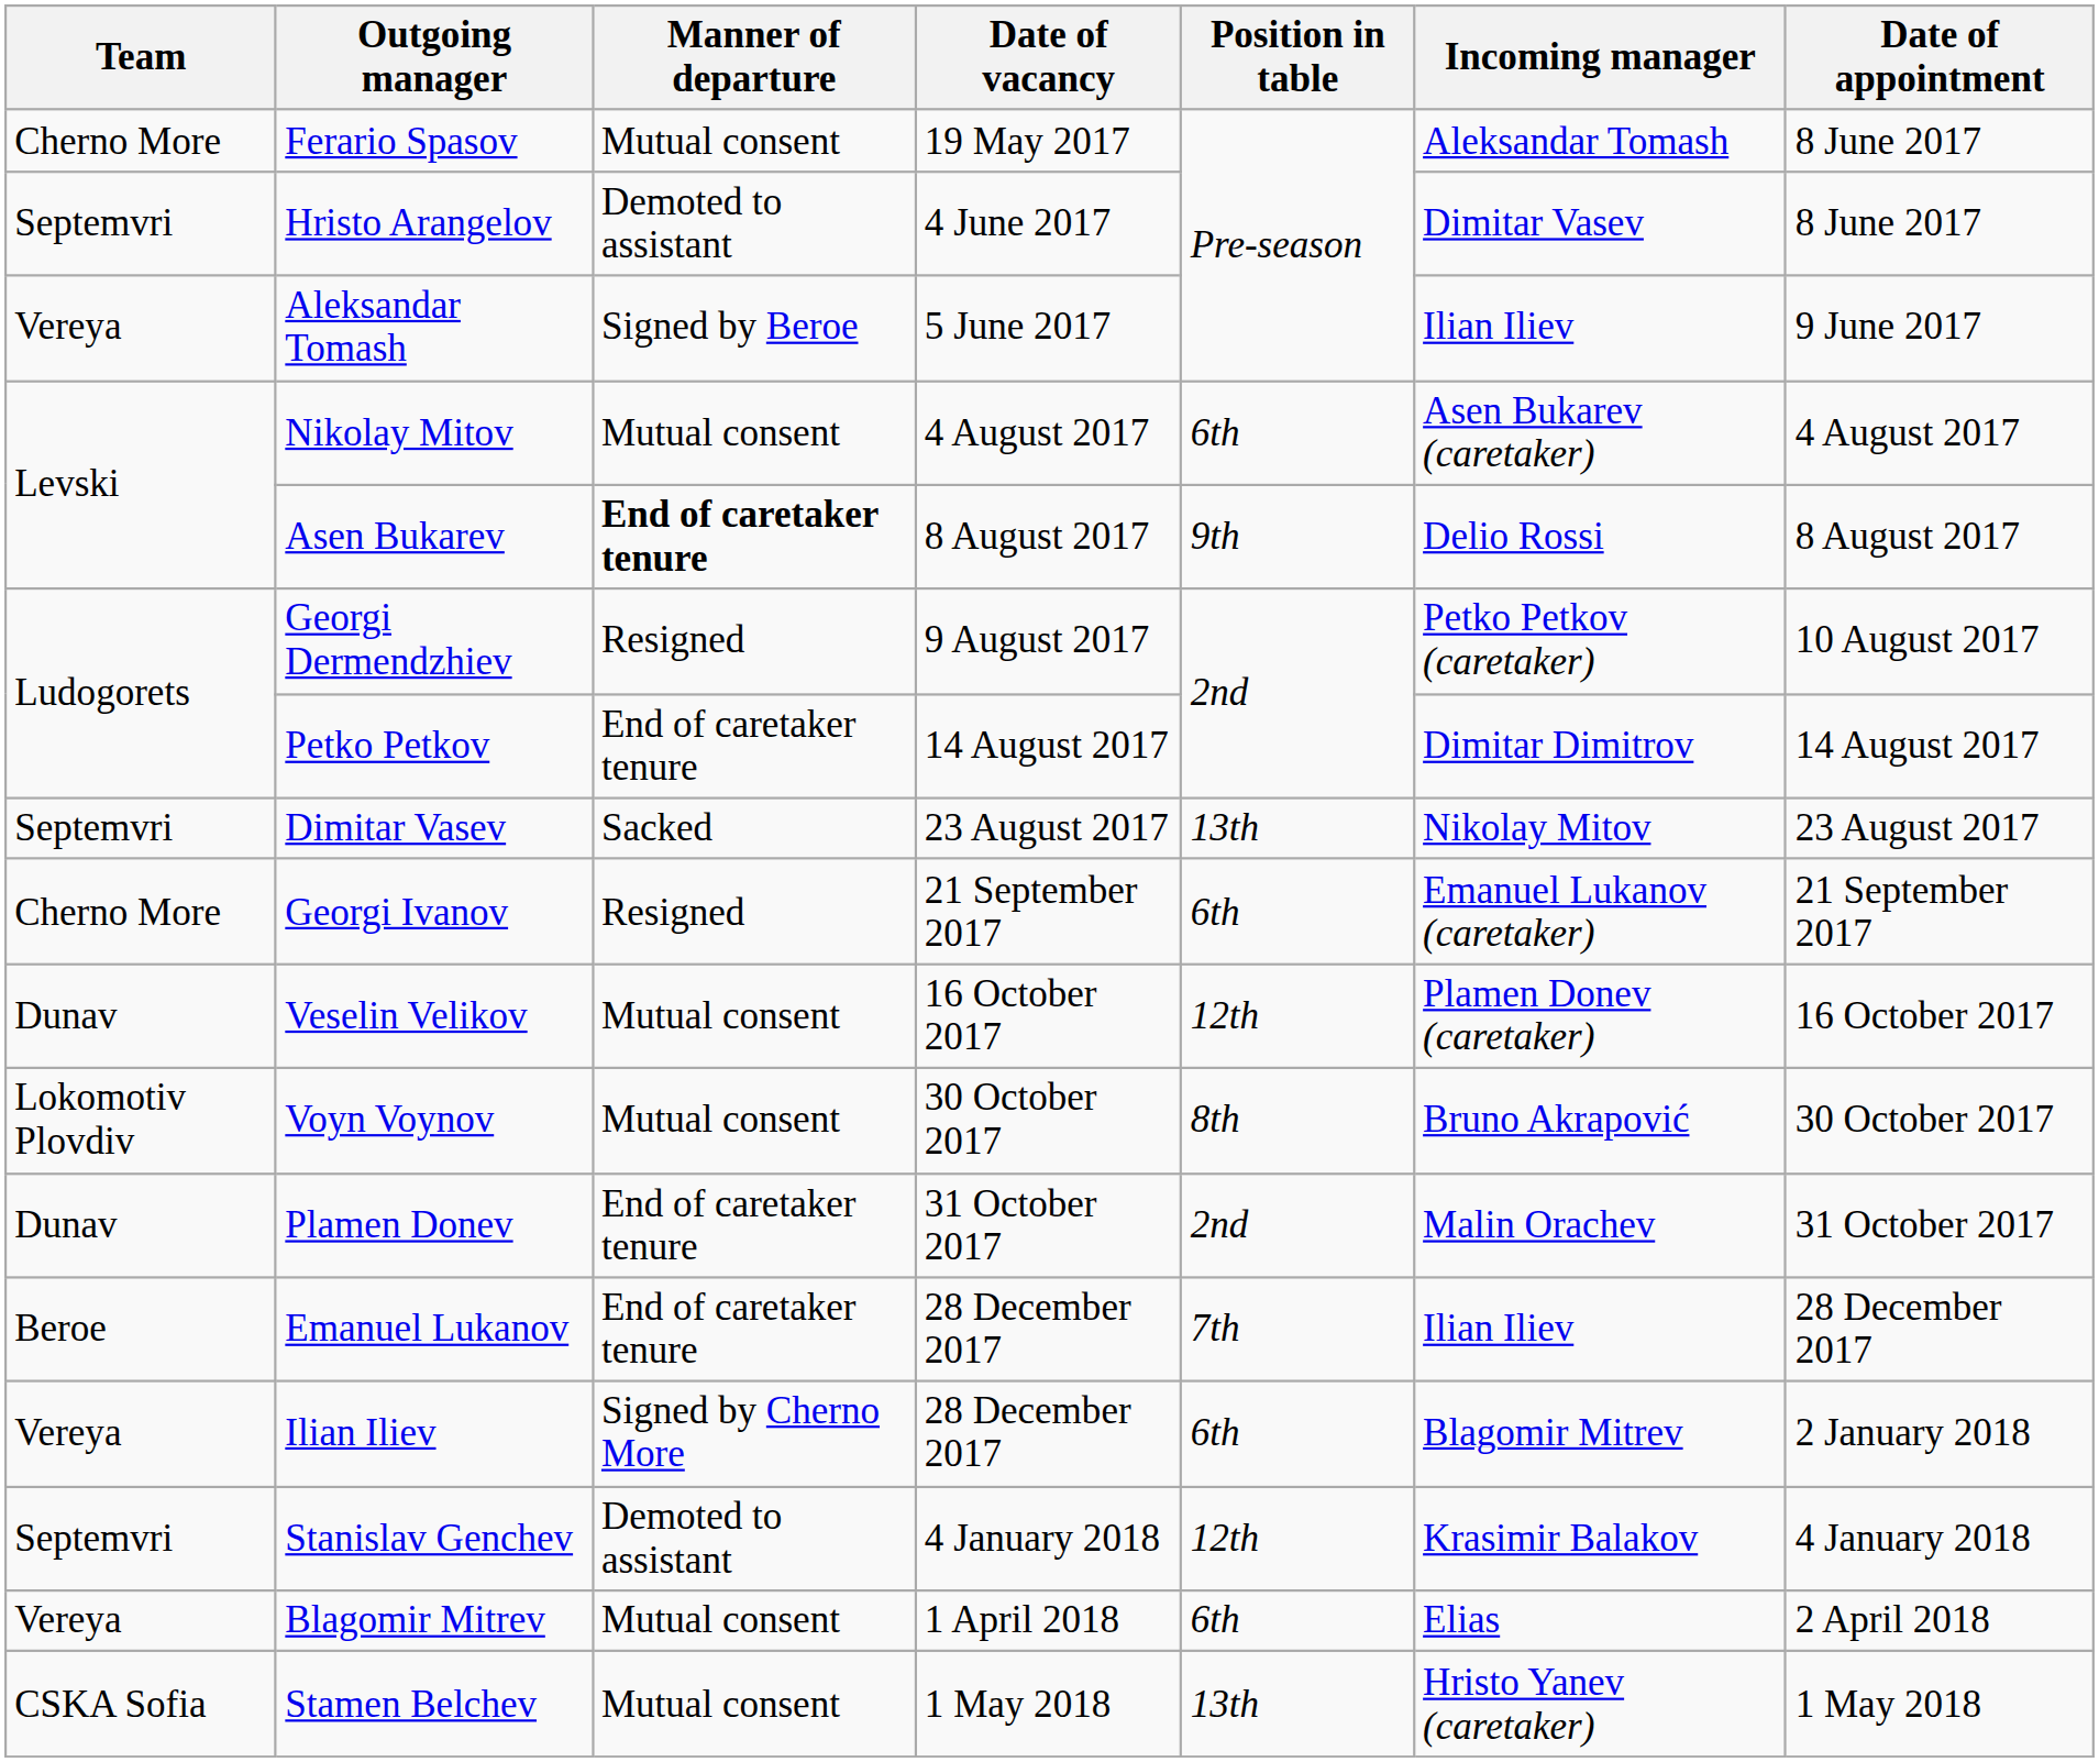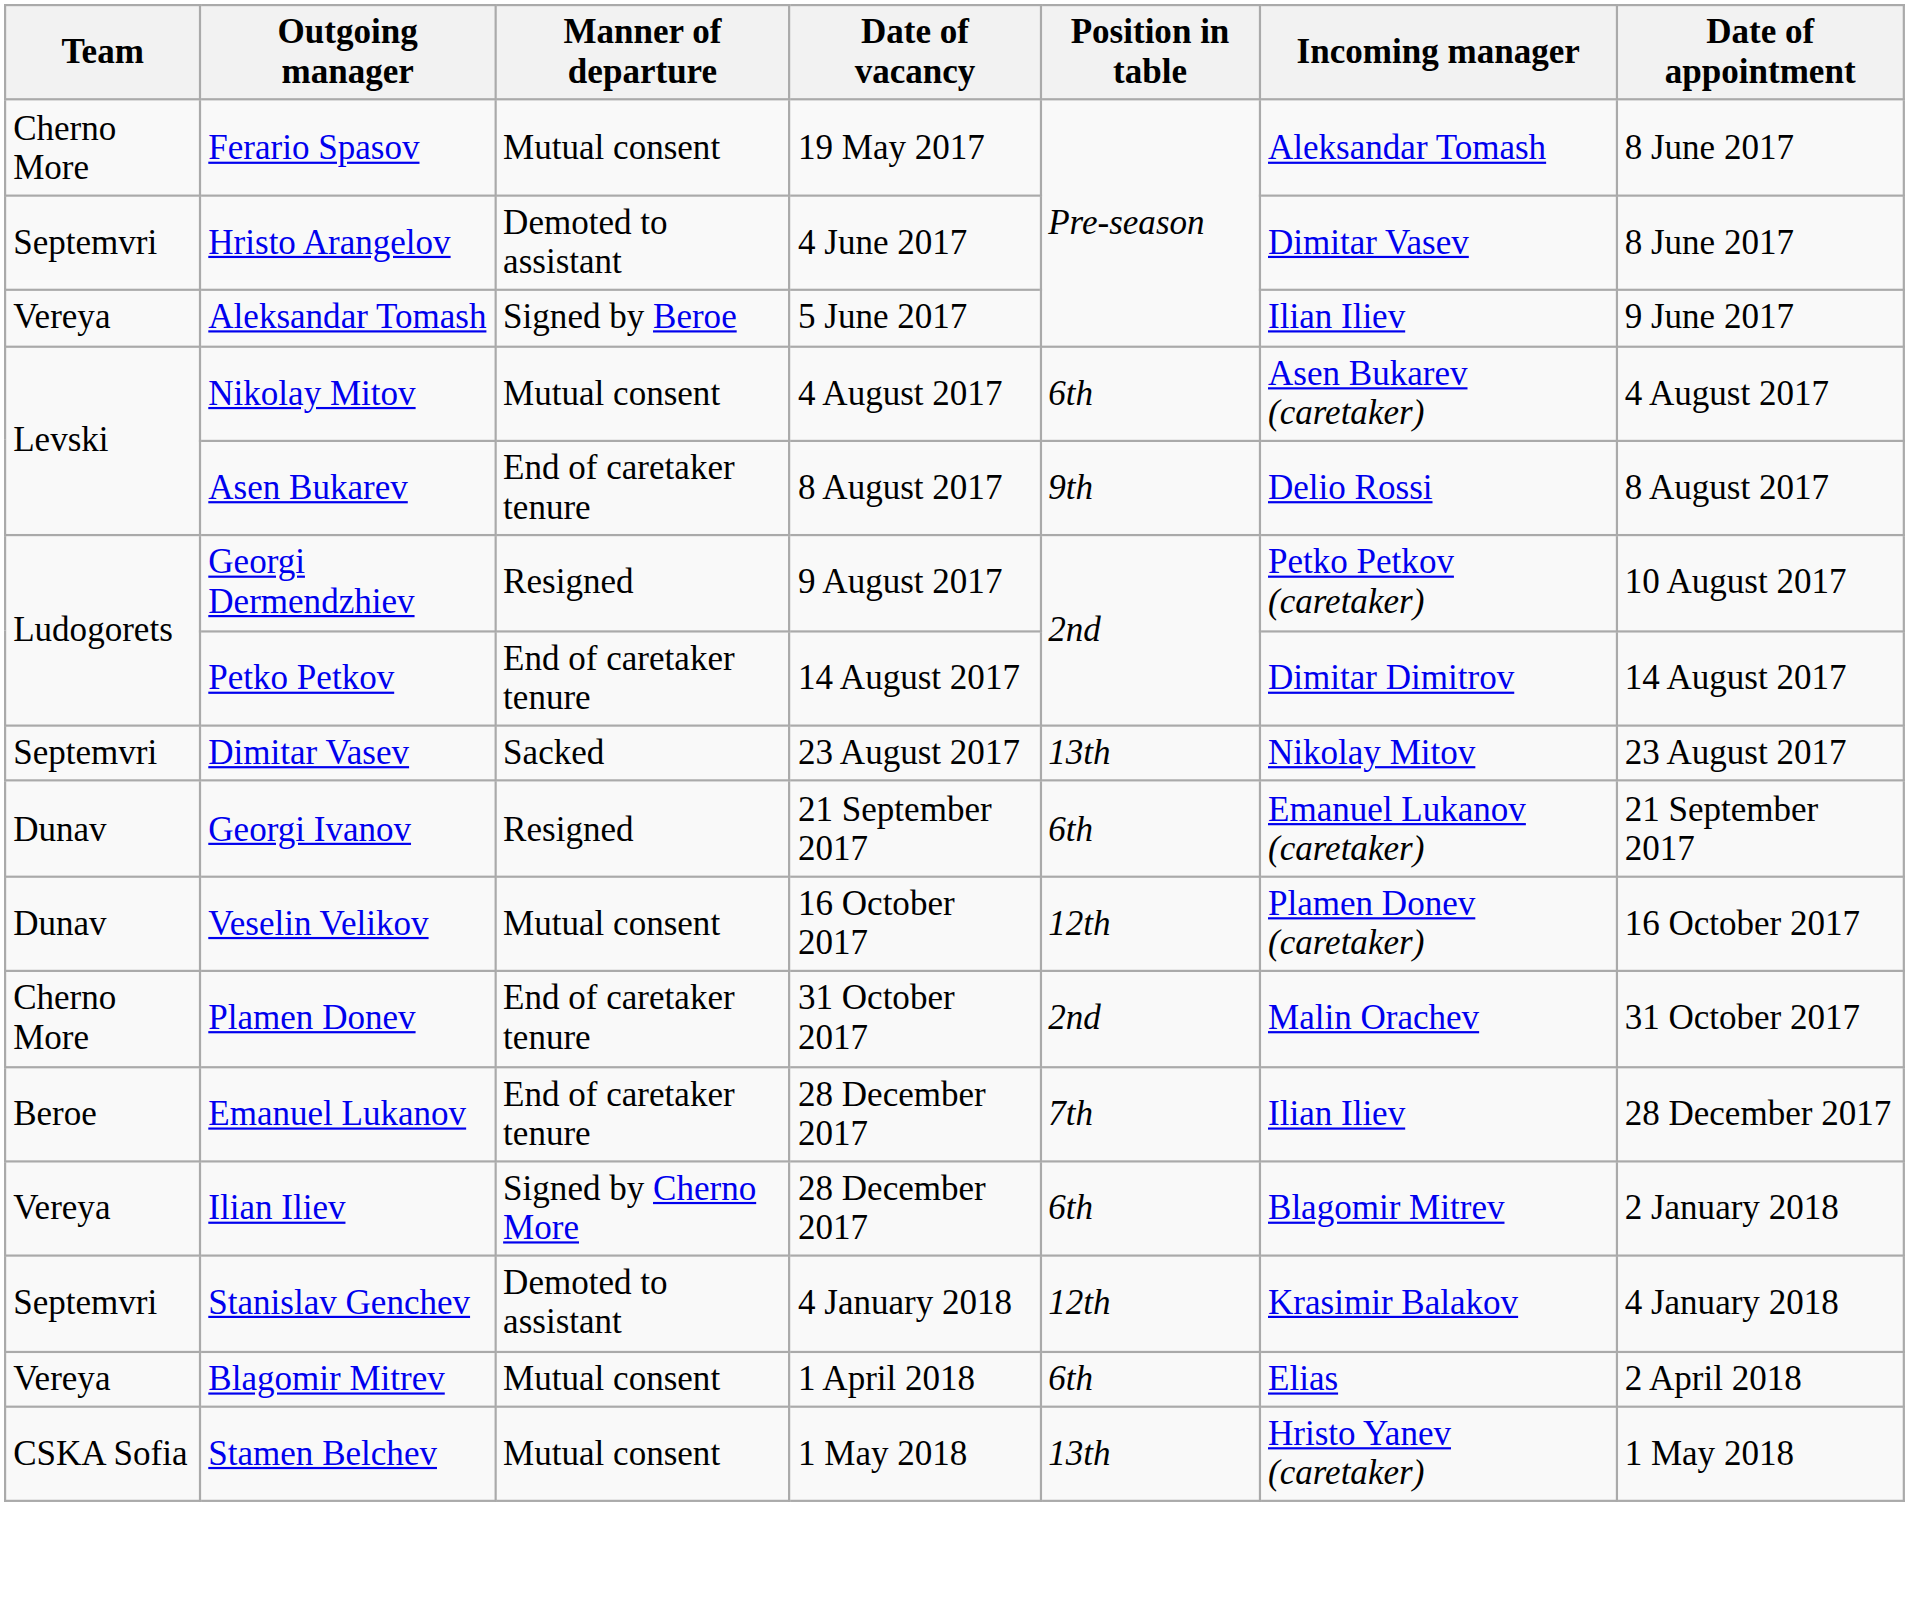 <table class="wikitable sortable">
 <tr>
 <th>Team</th>
 <th>Outgoing manager</th>
 <th>Manner of departure</th>
 <th>Date of vacancy</th>
 <th>Position in table</th>
 <th>Incoming manager</th>
 <th>Date of appointment</th>
 </tr>
 <tr>
 <td>Cherno More</td>
 <td> <a href='#'>Ferario Spasov</a></td>
 <td>Mutual consent</td>
 <td>19 May 2017</td>
 <td rowspan=3><em>Pre-season</em></td>
 <td> <a href='#'>Aleksandar Tomash</a></td>
 <td>8 June 2017</td>
 </tr>
 <tr>
 <td>Septemvri</td>
 <td> <a href='#'>Hristo Arangelov</a></td>
 <td>Demoted to assistant</td>
 <td>4 June 2017</td>
 <td> <a href='#'>Dimitar Vasev</a></td>
 <td>8 June 2017</td>
 </tr>
 <tr>
 <td>Vereya</td>
 <td> <a href='#'>Aleksandar Tomash</a></td>
 <td>Signed by <a href='#'>Beroe</a></td>
 <td>5 June 2017</td>
 <td> <a href='#'>Ilian Iliev</a></td>
 <td>9 June 2017</td>
 </tr>
 <tr>
 <td rowspan=2>Levski</td>
 <td> <a href='#'>Nikolay Mitov</a></td>
 <td>Mutual consent</td>
 <td>4 August 2017</td>
 <td><em>6th</em></td>
 <td> <a href='#'>Asen Bukarev</a> <em>(caretaker)</em></td>
 <td>4 August 2017</td>
 </tr>
 <tr>
 <td> <a href='#'>Asen Bukarev</a></td>
-<td><strong>End of caretaker tenure</strong></td>
+<td>End of caretaker tenure</td>
 <td>8 August 2017</td>
 <td><em>9th</em></td>
 <td> <a href='#'>Delio Rossi</a></td>
 <td>8 August 2017</td>
 </tr>
 <tr>
 <td rowspan=2>Ludogorets</td>
 <td> <a href='#'>Georgi Dermendzhiev</a></td>
 <td>Resigned</td>
 <td>9 August 2017</td>
 <td rowspan=2><em>2nd</em></td>
 <td> <a href='#'>Petko Petkov</a> <em>(caretaker)</em></td>
 <td>10 August 2017</td>
 </tr>
 <tr>
 <td> <a href='#'>Petko Petkov</a></td>
 <td>End of caretaker tenure</td>
 <td>14 August 2017</td>
 <td> <a href='#'>Dimitar Dimitrov</a></td>
 <td>14 August 2017</td>
 </tr>
 <tr>
 <td rowspan=1>Septemvri</td>
 <td> <a href='#'>Dimitar Vasev</a></td>
 <td>Sacked</td>
 <td>23 August 2017</td>
 <td rowspan=1><em>13th</em></td>
 <td> <a href='#'>Nikolay Mitov</a></td>
 <td>23 August 2017</td>
 </tr>
 <tr>
-<td rowspan=1>Cherno More</td>
+<td>Dunav</td>
 <td> <a href='#'>Georgi Ivanov</a></td>
 <td>Resigned</td>
 <td>21 September 2017</td>
 <td rowspan=1><em>6th</em></td>
 <td> <a href='#'>Emanuel Lukanov</a> <em>(caretaker)</em></td>
 <td>21 September 2017</td>
 </tr>
 <tr>
 <td>Dunav</td>
 <td> <a href='#'>Veselin Velikov</a></td>
 <td>Mutual consent</td>
 <td>16 October 2017</td>
 <td><em>12th</em></td>
 <td> <a href='#'>Plamen Donev</a> <em>(caretaker)</em></td>
 <td>16 October 2017</td>
 </tr>
 <tr>
-<td>Lokomotiv Plovdiv</td>
-<td> <a href='#'>Voyn Voynov</a></td>
-<td>Mutual consent</td>
-<td>30 October 2017</td>
-<td><em>8th</em></td>
-<td> <a href='#'>Bruno Akrapović</a></td>
-<td>30 October 2017</td>
-</tr>
-<tr>
-<td>Dunav</td>
+<td rowspan=1>Cherno More</td>
 <td> <a href='#'>Plamen Donev</a></td>
 <td>End of caretaker tenure</td>
 <td>31 October 2017</td>
 <td><em>2nd</em></td>
 <td> <a href='#'>Malin Orachev</a></td>
 <td>31 October 2017</td>
 </tr>
 <tr>
 <td>Beroe</td>
 <td> <a href='#'>Emanuel Lukanov</a></td>
 <td>End of caretaker tenure</td>
 <td>28 December 2017</td>
 <td><em>7th</em></td>
 <td> <a href='#'>Ilian Iliev</a></td>
 <td>28 December 2017</td>
 </tr>
 <tr>
 <td>Vereya</td>
 <td> <a href='#'>Ilian Iliev</a></td>
 <td>Signed by <a href='#'>Cherno More</a></td>
 <td>28 December 2017</td>
 <td><em>6th</em></td>
 <td> <a href='#'>Blagomir Mitrev</a></td>
 <td>2 January 2018</td>
 </tr>
 <tr>
 <td>Septemvri</td>
 <td> <a href='#'>Stanislav Genchev</a></td>
 <td>Demoted to assistant</td>
 <td>4 January 2018</td>
 <td><em>12th</em></td>
 <td> <a href='#'>Krasimir Balakov</a></td>
 <td>4 January 2018</td>
 </tr>
 <tr>
 <td>Vereya</td>
 <td> <a href='#'>Blagomir Mitrev</a></td>
 <td>Mutual consent</td>
 <td>1 April 2018</td>
 <td><em>6th</em></td>
 <td> <a href='#'>Elias</a></td>
 <td>2 April 2018</td>
 </tr>
 <tr>
 <td>CSKA Sofia</td>
 <td> <a href='#'>Stamen Belchev</a></td>
 <td>Mutual consent</td>
 <td>1 May 2018</td>
 <td><em>13th</em></td>
 <td> <a href='#'>Hristo Yanev</a> <em>(caretaker)</em></td>
 <td>1 May 2018</td>
 </tr>
 </table>
